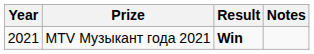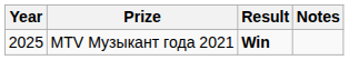 <table class="wikitable">
 <tr>
 <th>Year</th>
 <th>Prize</th>
 <th>Result</th>
 <th>Notes</th>
 </tr>
 <tr>
-<td>2021</td>
+<td>2025</td>
 <td>MTV Музыкант года 2021</td>
 <td><strong>Win</strong></td>
 <td></td>
 </tr>
 </table>
